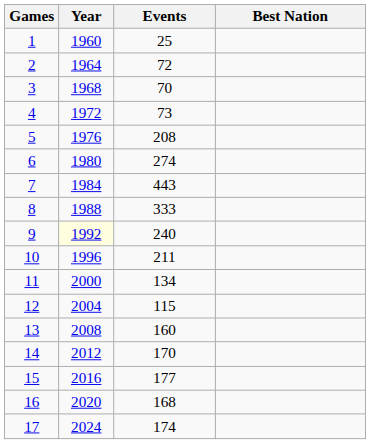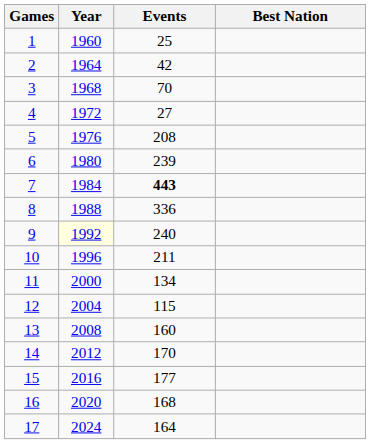 <table class=wikitable>
 <tr>
 <th width=50>Games</th>
 <th width=50>Year</th>
 <th width=100>Events</th>
 <th width=150>Best Nation</th>
 </tr>
 <tr>
 <td align=center><a href='#'>1</a></td>
 <td align=center><a href='#'>1960</a></td>
 <td align=center>25</td>
 <td></td>
 </tr>
 <tr>
 <td align=center><a href='#'>2</a></td>
 <td align=center><a href='#'>1964</a></td>
-<td align=center>72</td>
+<td align=center>42</td>
 <td></td>
 </tr>
 <tr>
 <td align=center><a href='#'>3</a></td>
 <td align=center><a href='#'>1968</a></td>
 <td align=center>70</td>
 <td></td>
 </tr>
 <tr>
 <td align=center><a href='#'>4</a></td>
 <td align=center><a href='#'>1972</a></td>
-<td align=center>73</td>
+<td align=center>27</td>
 <td></td>
 </tr>
 <tr>
 <td align=center><a href='#'>5</a></td>
 <td align=center><a href='#'>1976</a></td>
 <td align=center>208</td>
 <td></td>
 </tr>
 <tr>
 <td align=center><a href='#'>6</a></td>
 <td align=center><a href='#'>1980</a></td>
-<td align=center>274</td>
+<td align=center>239</td>
 <td></td>
 </tr>
 <tr>
 <td align=center><a href='#'>7</a></td>
 <td align=center><a href='#'>1984</a></td>
-<td align=center>443</td>
+<td align=center><strong>443</strong></td>
 <td></td>
 </tr>
 <tr>
 <td align=center><a href='#'>8</a></td>
 <td align=center><a href='#'>1988</a></td>
-<td align=center>333</td>
+<td align=center>336</td>
 <td></td>
 </tr>
 <tr>
 <td align=center><a href='#'>9</a></td>
 <td align=center style="background: lightyellow;"><a href='#'>1992</a></td>
 <td align=center>240</td>
 <td></td>
 </tr>
 <tr>
 <td align=center><a href='#'>10</a></td>
 <td align=center><a href='#'>1996</a></td>
 <td align=center>211</td>
 <td></td>
 </tr>
 <tr>
 <td align=center><a href='#'>11</a></td>
 <td align=center><a href='#'>2000</a></td>
 <td align=center>134</td>
 <td></td>
 </tr>
 <tr>
 <td align=center><a href='#'>12</a></td>
 <td align=center><a href='#'>2004</a></td>
 <td align=center>115</td>
 <td></td>
 </tr>
 <tr>
 <td align=center><a href='#'>13</a></td>
 <td align=center><a href='#'>2008</a></td>
 <td align=center>160</td>
 <td></td>
 </tr>
 <tr>
 <td align=center><a href='#'>14</a></td>
 <td align=center><a href='#'>2012</a></td>
 <td align=center>170</td>
 <td></td>
 </tr>
 <tr>
 <td align=center><a href='#'>15</a></td>
 <td align=center><a href='#'>2016</a></td>
 <td align=center>177</td>
 <td></td>
 </tr>
 <tr>
 <td align=center><a href='#'>16</a></td>
 <td align=center><a href='#'>2020</a></td>
 <td align=center>168</td>
 <td></td>
 </tr>
 <tr>
 <td align=center><a href='#'>17</a></td>
 <td align=center><a href='#'>2024</a></td>
-<td align=center>174</td>
+<td align=center>164</td>
 <td></td>
 </tr>
 </table>
